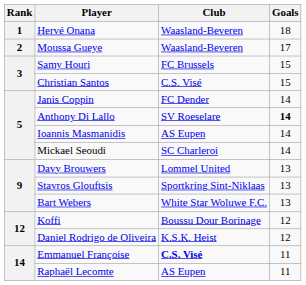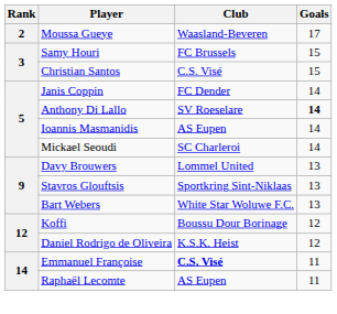 <table class="wikitable" style="text-align:center">
 <tr>
 <th>Rank</th>
 <th>Player</th>
 <th>Club</th>
 <th>Goals</th>
-</tr>
-<tr>
-<th>1</th>
-<td align="left"> <a href='#'>Hervé Onana</a></td>
-<td align="left"><a href='#'>Waasland-Beveren</a></td>
-<td>18</td>
 </tr>
 <tr>
 <th>2</th>
 <td align="left"> <a href='#'>Moussa Gueye</a></td>
 <td align="left"><a href='#'>Waasland-Beveren</a></td>
 <td>17</td>
 </tr>
 <tr>
 <th rowspan="2">3</th>
 <td align="left"> <a href='#'>Samy Houri</a></td>
 <td align="left"><a href='#'>FC Brussels</a></td>
 <td>15</td>
 </tr>
 <tr>
 <td align="left"> <a href='#'>Christian Santos</a></td>
 <td align="left"><a href='#'>C.S. Visé</a></td>
 <td>15</td>
 </tr>
 <tr>
 <th rowspan="4">5</th>
 <td align="left"> <a href='#'>Janis Coppin</a></td>
 <td align="left"><a href='#'>FC Dender</a></td>
 <td>14</td>
 </tr>
 <tr>
 <td align="left"> <a href='#'>Anthony Di Lallo</a></td>
 <td align="left"><a href='#'>SV Roeselare</a></td>
 <td><strong>14</strong></td>
 </tr>
 <tr>
 <td align="left"> <a href='#'>Ioannis Masmanidis</a></td>
 <td align="left"><a href='#'>AS Eupen</a></td>
 <td>14</td>
 </tr>
 <tr>
 <td align="left"> Mickael Seoudi</td>
 <td align="left"><a href='#'>SC Charleroi</a></td>
 <td>14</td>
 </tr>
 <tr>
 <th rowspan="3">9</th>
 <td align="left"> <a href='#'>Davy Brouwers</a></td>
 <td align="left"><a href='#'>Lommel United</a></td>
 <td>13</td>
 </tr>
 <tr>
 <td align="left"> <a href='#'>Stavros Glouftsis</a></td>
 <td align="left"><a href='#'>Sportkring Sint-Niklaas</a></td>
 <td>13</td>
 </tr>
 <tr>
 <td align="left"> <a href='#'>Bart Webers</a></td>
 <td align="left"><a href='#'>White Star Woluwe F.C.</a></td>
 <td>13</td>
 </tr>
 <tr>
 <th rowspan="2">12</th>
 <td align="left"> <a href='#'>Koffi</a></td>
 <td align="left"><a href='#'>Boussu Dour Borinage</a></td>
 <td>12</td>
 </tr>
 <tr>
 <td align="left"> <a href='#'>Daniel Rodrigo de Oliveira</a></td>
 <td align="left"><a href='#'>K.S.K. Heist</a></td>
 <td>12</td>
 </tr>
 <tr>
 <th rowspan="2">14</th>
 <td align="left"> <a href='#'>Emmanuel Françoise</a></td>
 <td align="left"><strong><a href='#'>C.S. Visé</a></strong></td>
 <td>11</td>
 </tr>
 <tr>
 <td align="left"> <a href='#'>Raphaël Lecomte</a></td>
 <td align="left"><a href='#'>AS Eupen</a></td>
 <td>11</td>
 </tr>
 </table>
